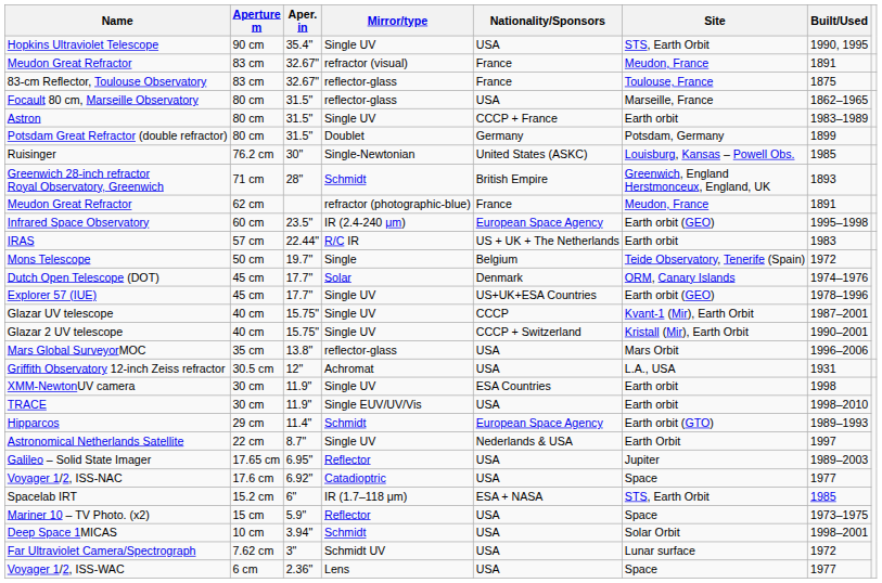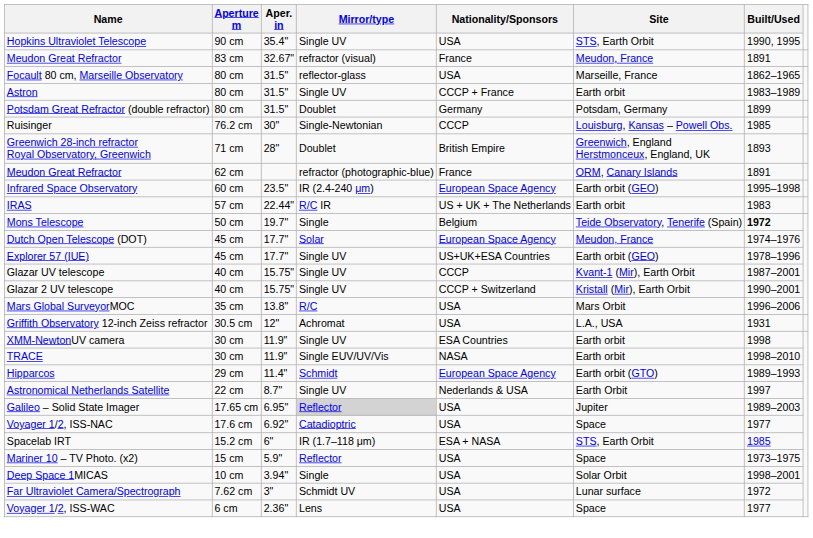 <table class="wikitable sortable" style="font-size:95%;">
 <tr>
 <th>Name</th>
 <th><a href='#'>Aperture</a> <br><a href='#'>m</a></th>
 <th>Aper. <br><a href='#'>in</a></th>
 <th><a href='#'>Mirror/type</a></th>
 <th>Nationality/Sponsors</th>
 <th>Site</th>
 <th>Built/Used</th>
 </tr>
 <tr>
 <td><a href='#'>Hopkins Ultraviolet Telescope</a></td>
 <td>90 cm</td>
 <td>35.4"</td>
 <td>Single UV</td>
 <td>USA</td>
 <td><a href='#'>STS</a>, Earth Orbit</td>
 <td>1990, 1995</td>
 </tr>
 <tr>
 <td><a href='#'>Meudon Great Refractor</a></td>
 <td>83 cm</td>
 <td>32.67"</td>
 <td>refractor (visual)</td>
 <td>France</td>
 <td><a href='#'>Meudon, France</a></td>
 <td>1891</td>
-<td></td>
-</tr>
-<tr style="background:">
-<td>83-cm Reflector, <a href='#'>Toulouse Observatory</a></td>
-<td>83 cm</td>
-<td>32.67"</td>
-<td>reflector-glass</td>
-<td>France</td>
-<td><a href='#'>Toulouse, France</a></td>
-<td>1875</td>
 <td></td>
 </tr>
 <tr>
 <td><a href='#'>Focault</a> 80 cm, <a href='#'>Marseille Observatory</a></td>
 <td>80 cm</td>
 <td>31.5"</td>
 <td>reflector-glass</td>
 <td>USA</td>
 <td>Marseille, France</td>
 <td>1862–1965</td>
 </tr>
 <tr>
 <td><a href='#'>Astron</a></td>
 <td>80 cm</td>
 <td>31.5"</td>
 <td>Single UV</td>
 <td>CCCP + France</td>
 <td>Earth orbit</td>
 <td>1983–1989</td>
 </tr>
 <tr>
 <td><a href='#'>Potsdam Great Refractor</a> (double refractor)</td>
 <td>80 cm</td>
 <td>31.5"</td>
 <td>Doublet</td>
 <td>Germany</td>
 <td>Potsdam, Germany</td>
 <td>1899</td>
 <td></td>
 </tr>
 <tr>
 <td>Ruisinger</td>
 <td>76.2 cm</td>
 <td>30"</td>
 <td>Single-Newtonian</td>
-<td>United States (ASKC)</td>
+<td>CCCP</td>
 <td><a href='#'>Louisburg</a>, <a href='#'>Kansas</a> – <a href='#'>Powell Obs.</a></td>
 <td>1985</td>
 </tr>
 <tr>
 <td><a href='#'>Greenwich 28-inch refractor</a><br><a href='#'>Royal Observatory, Greenwich</a></td>
 <td>71 cm</td>
 <td>28"</td>
-<td><a href='#'>Schmidt</a></td>
+<td>Doublet</td>
 <td>British Empire</td>
 <td><a href='#'>Greenwich</a>, England<br><a href='#'>Herstmonceux</a>, England, UK</td>
 <td>1893</td>
 <td></td>
 </tr>
 <tr>
 <td><a href='#'>Meudon Great Refractor</a></td>
 <td>62 cm</td>
 <td 24.4″></td>
 <td>refractor (photographic-blue)</td>
 <td>France</td>
-<td><a href='#'>Meudon, France</a></td>
+<td><a href='#'>ORM</a>, <a href='#'>Canary Islands</a></td>
 <td>1891</td>
 <td></td>
 </tr>
 <tr>
 <td><a href='#'>Infrared Space Observatory</a></td>
 <td>60 cm</td>
 <td>23.5"</td>
 <td>IR (2.4-240 <a href='#'>μm</a>)</td>
 <td><a href='#'>European Space Agency</a></td>
 <td>Earth orbit (<a href='#'>GEO</a>)</td>
 <td>1995–1998</td>
 </tr>
 <tr>
 <td><a href='#'>IRAS</a></td>
 <td>57 cm</td>
 <td>22.44"</td>
 <td><a href='#'>R/C</a> IR</td>
 <td>US + UK + The Netherlands</td>
 <td>Earth orbit</td>
 <td>1983</td>
 <td></td>
 </tr>
 <tr>
 <td><a href='#'>Mons Telescope</a></td>
 <td>50 cm</td>
 <td>19.7"</td>
 <td>Single</td>
 <td>Belgium</td>
 <td><a href='#'>Teide Observatory</a>, <a href='#'>Tenerife</a> (Spain)</td>
-<td>1972</td>
+<td><strong>1972</strong></td>
 </tr>
 <tr>
 <td><a href='#'>Dutch Open Telescope</a> (DOT)</td>
 <td>45 cm</td>
 <td>17.7"</td>
 <td><a href='#'>Solar</a></td>
-<td>Denmark</td>
-<td><a href='#'>ORM</a>, <a href='#'>Canary Islands</a></td>
+<td><a href='#'>European Space Agency</a></td>
+<td><a href='#'>Meudon, France</a></td>
 <td>1974–1976</td>
 </tr>
 <tr>
 <td><a href='#'>Explorer 57 (IUE)</a></td>
 <td>45 cm</td>
 <td>17.7"</td>
 <td>Single UV</td>
 <td>US+UK+ESA Countries</td>
 <td>Earth orbit (<a href='#'>GEO</a>)</td>
 <td>1978–1996</td>
 </tr>
 <tr>
 <td>Glazar UV telescope</td>
 <td>40 cm</td>
 <td>15.75"</td>
 <td>Single UV</td>
 <td>CCCP</td>
 <td><a href='#'>Kvant-1</a> (<a href='#'>Mir</a>), Earth Orbit</td>
 <td>1987–2001</td>
 </tr>
 <tr>
 <td>Glazar 2 UV telescope</td>
 <td>40 cm</td>
 <td>15.75"</td>
 <td>Single UV</td>
 <td>CCCP + Switzerland</td>
 <td><a href='#'>Kristall</a> (<a href='#'>Mir</a>), Earth Orbit</td>
 <td>1990–2001</td>
 </tr>
 <tr>
 <td><a href='#'>Mars Global Surveyor</a>MOC</td>
 <td>35 cm</td>
 <td>13.8"</td>
-<td>reflector-glass</td>
+<td><a href='#'>R/C</a></td>
 <td>USA</td>
 <td>Mars Orbit</td>
 <td>1996–2006</td>
 </tr>
 <tr>
 <td><a href='#'>Griffith Observatory</a> 12-inch Zeiss refractor</td>
 <td>30.5 cm</td>
 <td>12"</td>
 <td>Achromat</td>
 <td>USA</td>
 <td>L.A., USA</td>
 <td>1931</td>
 <td></td>
 </tr>
 <tr>
 <td><a href='#'>XMM-Newton</a>UV camera</td>
 <td>30 cm</td>
 <td>11.9"</td>
 <td>Single UV</td>
 <td>ESA Countries</td>
 <td>Earth orbit</td>
 <td>1998</td>
 </tr>
 <tr>
 <td><a href='#'>TRACE</a></td>
 <td>30 cm</td>
 <td>11.9"</td>
 <td>Single EUV/UV/Vis</td>
-<td>USA</td>
+<td>NASA</td>
 <td>Earth orbit</td>
 <td>1998–2010</td>
 </tr>
 <tr>
 <td><a href='#'>Hipparcos</a></td>
 <td>29 cm</td>
 <td>11.4"</td>
 <td><a href='#'>Schmidt</a></td>
 <td><a href='#'>European Space Agency</a></td>
 <td>Earth orbit (<a href='#'>GTO</a>)</td>
 <td>1989–1993</td>
 </tr>
 <tr>
 <td><a href='#'>Astronomical Netherlands Satellite</a></td>
 <td>22 cm</td>
 <td>8.7"</td>
 <td>Single UV</td>
 <td>Nederlands & USA</td>
 <td>Earth Orbit</td>
 <td>1997</td>
 </tr>
 <tr>
 <td><a href='#'>Galileo</a> – Solid State Imager</td>
 <td>17.65 cm</td>
 <td>6.95"</td>
-<td><a href='#'>Reflector</a></td>
+<td style="background: lightgrey;"><a href='#'>Reflector</a></td>
 <td>USA</td>
 <td>Jupiter</td>
 <td>1989–2003</td>
 </tr>
 <tr>
 <td><a href='#'>Voyager 1</a>/<a href='#'>2</a>, ISS-NAC</td>
 <td>17.6 cm</td>
 <td>6.92"</td>
 <td><a href='#'>Catadioptric</a></td>
 <td>USA</td>
 <td>Space</td>
 <td>1977</td>
 </tr>
 <tr>
 <td>Spacelab IRT</td>
 <td>15.2 cm</td>
 <td>6"</td>
 <td>IR (1.7–118 μm)</td>
 <td>ESA + NASA</td>
 <td><a href='#'>STS</a>, Earth Orbit</td>
 <td><a href='#'>1985</a></td>
 </tr>
 <tr>
 <td><a href='#'>Mariner 10</a> – TV Photo. (x2)</td>
 <td>15 cm</td>
 <td>5.9"</td>
 <td><a href='#'>Reflector</a></td>
 <td>USA</td>
 <td>Space</td>
 <td>1973–1975</td>
 </tr>
 <tr>
 <td><a href='#'>Deep Space 1</a>MICAS</td>
 <td>10 cm</td>
 <td>3.94"</td>
-<td><a href='#'>Schmidt</a></td>
+<td>Single</td>
 <td>USA</td>
 <td>Solar Orbit</td>
 <td>1998–2001</td>
 </tr>
 <tr>
 <td><a href='#'>Far Ultraviolet Camera/Spectrograph</a></td>
 <td>7.62 cm</td>
 <td>3"</td>
 <td>Schmidt UV</td>
 <td>USA</td>
 <td>Lunar surface</td>
 <td>1972</td>
 </tr>
 <tr>
 <td><a href='#'>Voyager 1</a>/<a href='#'>2</a>, ISS-WAC</td>
 <td>6 cm</td>
 <td>2.36"</td>
 <td>Lens</td>
 <td>USA</td>
 <td>Space</td>
 <td>1977</td>
 </tr>
 </table>
